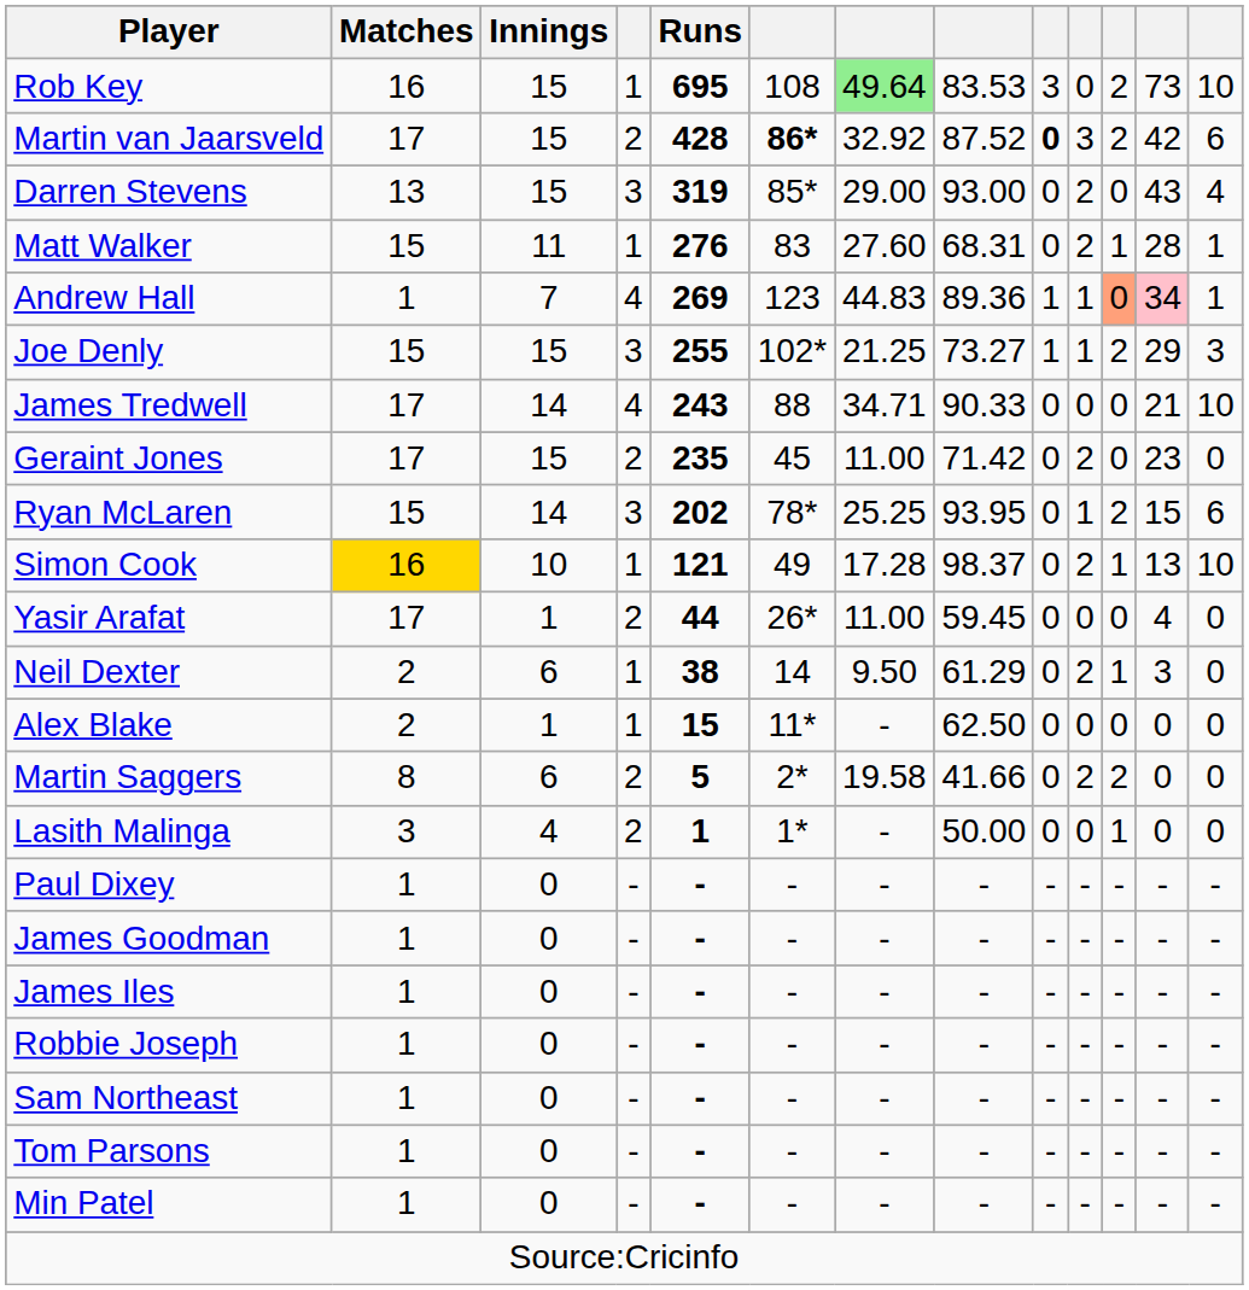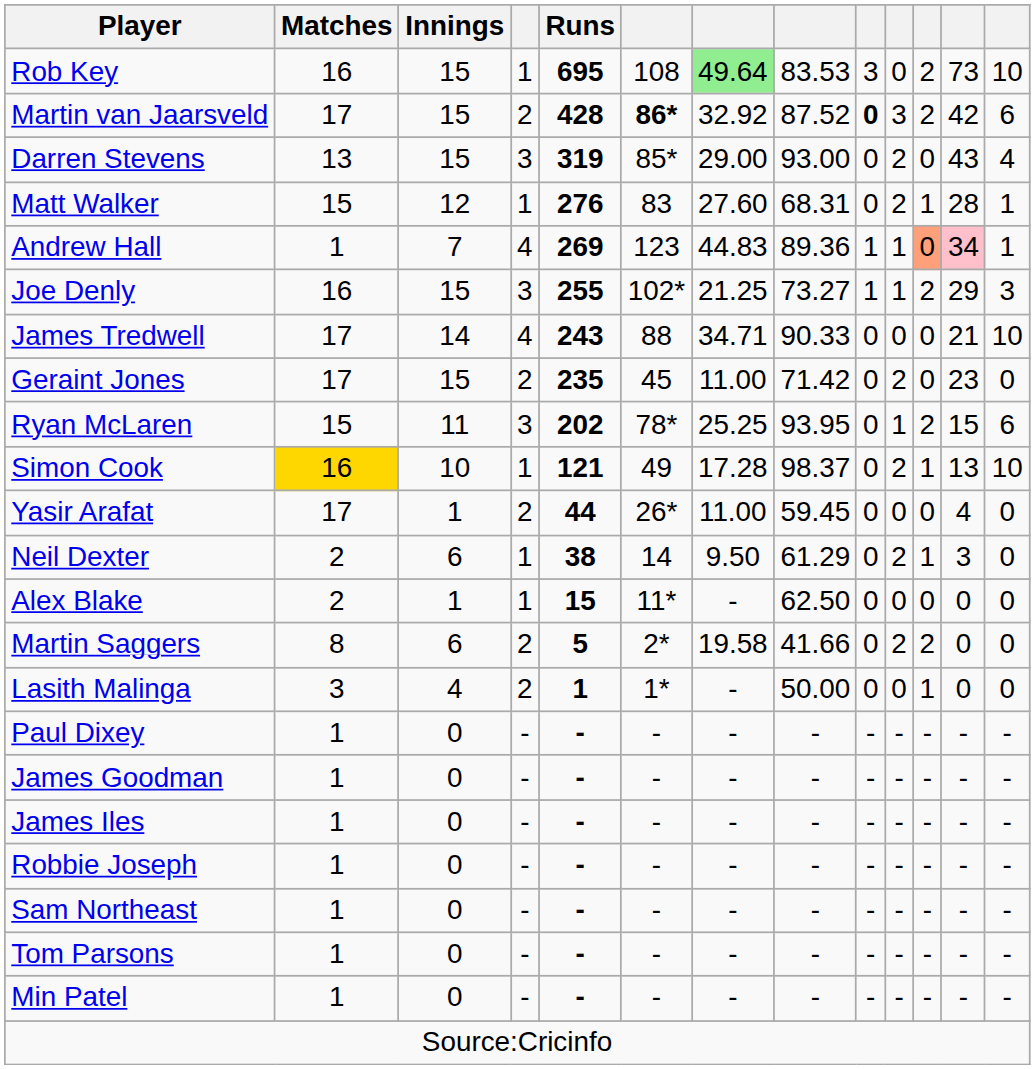 <table class="wikitable" style="text-align:center">
 <tr>
 <th>Player</th>
 <th>Matches</th>
 <th>Innings</th>
 <th></th>
 <th>Runs</th>
 <th></th>
 <th></th>
 <th></th>
 <th></th>
 <th></th>
 <th></th>
 <th></th>
 <th></th>
 </tr>
 <tr>
 <td align="left"><a href='#'>Rob Key</a></td>
 <td>16</td>
 <td>15</td>
 <td>1</td>
 <td><strong>695</strong></td>
 <td>108</td>
 <td style="background: lightgreen;">49.64</td>
 <td>83.53</td>
 <td>3</td>
 <td>0</td>
 <td>2</td>
 <td>73</td>
 <td>10</td>
 </tr>
 <tr>
 <td align="left"><a href='#'>Martin van Jaarsveld</a></td>
 <td>17</td>
 <td>15</td>
 <td>2</td>
 <td><strong>428</strong></td>
 <td><strong>86*</strong></td>
 <td>32.92</td>
 <td>87.52</td>
 <td><strong>0</strong></td>
 <td>3</td>
 <td>2</td>
 <td>42</td>
 <td>6</td>
 </tr>
 <tr>
 <td align="left"><a href='#'>Darren Stevens</a></td>
 <td>13</td>
 <td>15</td>
 <td>3</td>
 <td><strong>319</strong></td>
 <td>85*</td>
 <td>29.00</td>
 <td>93.00</td>
 <td>0</td>
 <td>2</td>
 <td>0</td>
 <td>43</td>
 <td>4</td>
 </tr>
 <tr>
 <td align="left"><a href='#'>Matt Walker</a></td>
 <td>15</td>
-<td>11</td>
+<td>12</td>
 <td>1</td>
 <td><strong>276</strong></td>
 <td>83</td>
 <td>27.60</td>
 <td>68.31</td>
 <td>0</td>
 <td>2</td>
 <td>1</td>
 <td>28</td>
 <td>1</td>
 </tr>
 <tr>
 <td align="left"><a href='#'>Andrew Hall</a></td>
 <td>1</td>
 <td>7</td>
 <td>4</td>
 <td><strong>269</strong></td>
 <td>123</td>
 <td>44.83</td>
 <td>89.36</td>
 <td>1</td>
 <td>1</td>
 <td style="background: lightsalmon;">0</td>
 <td style="background: pink;">34</td>
 <td>1</td>
 </tr>
 <tr>
 <td align="left"><a href='#'>Joe Denly</a></td>
-<td>15</td>
+<td>16</td>
 <td>15</td>
 <td>3</td>
 <td><strong>255</strong></td>
 <td>102*</td>
 <td>21.25</td>
 <td>73.27</td>
 <td>1</td>
 <td>1</td>
 <td>2</td>
 <td>29</td>
 <td>3</td>
 </tr>
 <tr>
 <td align="left"><a href='#'>James Tredwell</a></td>
 <td>17</td>
 <td>14</td>
 <td>4</td>
 <td><strong>243</strong></td>
 <td>88</td>
 <td>34.71</td>
 <td>90.33</td>
 <td>0</td>
 <td>0</td>
 <td>0</td>
 <td>21</td>
 <td>10</td>
 </tr>
 <tr>
 <td align="left"><a href='#'>Geraint Jones</a></td>
 <td>17</td>
 <td>15</td>
 <td>2</td>
 <td><strong>235</strong></td>
 <td>45</td>
 <td>11.00</td>
 <td>71.42</td>
 <td>0</td>
 <td>2</td>
 <td>0</td>
 <td>23</td>
 <td>0</td>
 </tr>
 <tr>
 <td align="left"><a href='#'>Ryan McLaren</a></td>
 <td>15</td>
-<td>14</td>
+<td>11</td>
 <td>3</td>
 <td><strong>202</strong></td>
 <td>78*</td>
 <td>25.25</td>
 <td>93.95</td>
 <td>0</td>
 <td>1</td>
 <td>2</td>
 <td>15</td>
 <td>6</td>
 </tr>
 <tr>
 <td align="left"><a href='#'>Simon Cook</a></td>
 <td style="background: gold;">16</td>
 <td>10</td>
 <td>1</td>
 <td><strong>121</strong></td>
 <td>49</td>
 <td>17.28</td>
 <td>98.37</td>
 <td>0</td>
 <td>2</td>
 <td>1</td>
 <td>13</td>
 <td>10</td>
 </tr>
 <tr>
 <td align="left"><a href='#'>Yasir Arafat</a></td>
 <td>17</td>
 <td>1</td>
 <td>2</td>
 <td><strong>44</strong></td>
 <td>26*</td>
 <td>11.00</td>
 <td>59.45</td>
 <td>0</td>
 <td>0</td>
 <td>0</td>
 <td>4</td>
 <td>0</td>
 </tr>
 <tr>
 <td align="left"><a href='#'>Neil Dexter</a></td>
 <td>2</td>
 <td>6</td>
 <td>1</td>
 <td><strong>38</strong></td>
 <td>14</td>
 <td>9.50</td>
 <td>61.29</td>
 <td>0</td>
 <td>2</td>
 <td>1</td>
 <td>3</td>
 <td>0</td>
 </tr>
 <tr>
 <td align="left"><a href='#'>Alex Blake</a></td>
 <td>2</td>
 <td>1</td>
 <td>1</td>
 <td><strong>15</strong></td>
 <td>11*</td>
 <td>-</td>
 <td>62.50</td>
 <td>0</td>
 <td>0</td>
 <td>0</td>
 <td>0</td>
 <td>0</td>
 </tr>
 <tr>
 <td align="left"><a href='#'>Martin Saggers</a></td>
 <td>8</td>
 <td>6</td>
 <td>2</td>
 <td><strong>5</strong></td>
 <td>2*</td>
 <td>19.58</td>
 <td>41.66</td>
 <td>0</td>
 <td>2</td>
 <td>2</td>
 <td>0</td>
 <td>0</td>
 </tr>
 <tr>
 <td align="left"><a href='#'>Lasith Malinga</a></td>
 <td>3</td>
 <td>4</td>
 <td>2</td>
 <td><strong>1</strong></td>
 <td>1*</td>
 <td>-</td>
 <td>50.00</td>
 <td>0</td>
 <td>0</td>
 <td>1</td>
 <td>0</td>
 <td>0</td>
 </tr>
 <tr>
 <td align="left"><a href='#'>Paul Dixey</a></td>
 <td>1</td>
 <td>0</td>
 <td>-</td>
 <td><strong>-</strong></td>
 <td>-</td>
 <td>-</td>
 <td>-</td>
 <td>-</td>
 <td>-</td>
 <td>-</td>
 <td>-</td>
 <td>-</td>
 </tr>
 <tr>
 <td align="left"><a href='#'>James Goodman</a></td>
 <td>1</td>
 <td>0</td>
 <td>-</td>
 <td><strong>-</strong></td>
 <td>-</td>
 <td>-</td>
 <td>-</td>
 <td>-</td>
 <td>-</td>
 <td>-</td>
 <td>-</td>
 <td>-</td>
 </tr>
 <tr>
 <td align="left"><a href='#'>James Iles</a></td>
 <td>1</td>
 <td>0</td>
 <td>-</td>
 <td><strong>-</strong></td>
 <td>-</td>
 <td>-</td>
 <td>-</td>
 <td>-</td>
 <td>-</td>
 <td>-</td>
 <td>-</td>
 <td>-</td>
 </tr>
 <tr>
 <td align="left"><a href='#'>Robbie Joseph</a></td>
 <td>1</td>
 <td>0</td>
 <td>-</td>
 <td><strong>-</strong></td>
 <td>-</td>
 <td>-</td>
 <td>-</td>
 <td>-</td>
 <td>-</td>
 <td>-</td>
 <td>-</td>
 <td>-</td>
 </tr>
 <tr>
 <td align="left"><a href='#'>Sam Northeast</a></td>
 <td>1</td>
 <td>0</td>
 <td>-</td>
 <td><strong>-</strong></td>
 <td>-</td>
 <td>-</td>
 <td>-</td>
 <td>-</td>
 <td>-</td>
 <td>-</td>
 <td>-</td>
 <td>-</td>
 </tr>
 <tr>
 <td align="left"><a href='#'>Tom Parsons</a></td>
 <td>1</td>
 <td>0</td>
 <td>-</td>
 <td><strong>-</strong></td>
 <td>-</td>
 <td>-</td>
 <td>-</td>
 <td>-</td>
 <td>-</td>
 <td>-</td>
 <td>-</td>
 <td>-</td>
 </tr>
 <tr>
 <td align="left"><a href='#'>Min Patel</a></td>
 <td>1</td>
 <td>0</td>
 <td>-</td>
 <td><strong>-</strong></td>
 <td>-</td>
 <td>-</td>
 <td>-</td>
 <td>-</td>
 <td>-</td>
 <td>-</td>
 <td>-</td>
 <td>-</td>
 </tr>
 <tr>
 <td colspan="13">Source:Cricinfo</td>
 </tr>
 </table>
